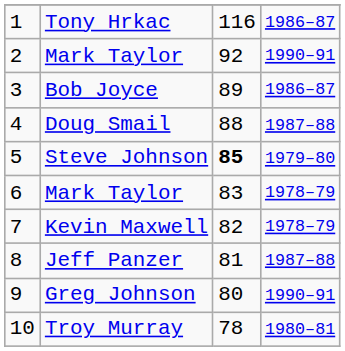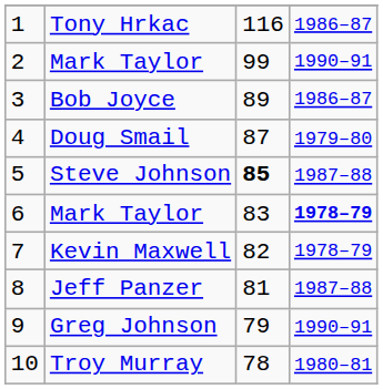 <table class="wikitable">
 <tr>
 </tr>
 <tr>
 <td>1</td>
 <td><a href='#'>Tony Hrkac</a></td>
 <td>116</td>
 <td style="font-size:80%;"><a href='#'>1986–87</a></td>
 </tr>
 <tr>
 <td>2</td>
 <td><a href='#'>Mark Taylor</a></td>
-<td>92</td>
+<td>99</td>
 <td style="font-size:80%;"><a href='#'>1990–91</a></td>
 </tr>
 <tr>
 <td>3</td>
 <td><a href='#'>Bob Joyce</a></td>
 <td>89</td>
 <td style="font-size:80%;"><a href='#'>1986–87</a></td>
 </tr>
 <tr>
 <td>4</td>
 <td><a href='#'>Doug Smail</a></td>
-<td>88</td>
-<td style="font-size:80%;"><a href='#'>1987–88</a></td>
+<td>87</td>
+<td style="font-size:80%;"><a href='#'>1979–80</a></td>
 </tr>
 <tr>
 <td>5</td>
 <td><a href='#'>Steve Johnson</a></td>
 <td><strong>85</strong></td>
-<td style="font-size:80%;"><a href='#'>1979–80</a></td>
+<td style="font-size:80%;"><a href='#'>1987–88</a></td>
 </tr>
 <tr>
 <td>6</td>
 <td><a href='#'>Mark Taylor</a></td>
 <td>83</td>
-<td style="font-size:80%;"><a href='#'>1978–79</a></td>
+<td style="font-size:80%;"><strong><a href='#'>1978–79</a></strong></td>
 </tr>
 <tr>
 <td>7</td>
 <td><a href='#'>Kevin Maxwell</a></td>
 <td>82</td>
 <td style="font-size:80%;"><a href='#'>1978–79</a></td>
 </tr>
 <tr>
 <td>8</td>
 <td><a href='#'>Jeff Panzer</a></td>
 <td>81</td>
 <td style="font-size:80%;"><a href='#'>1987–88</a></td>
 </tr>
 <tr>
 <td>9</td>
 <td><a href='#'>Greg Johnson</a></td>
-<td>80</td>
+<td>79</td>
 <td style="font-size:80%;"><a href='#'>1990–91</a></td>
 </tr>
 <tr>
 <td>10</td>
 <td><a href='#'>Troy Murray</a></td>
 <td>78</td>
 <td style="font-size:80%;"><a href='#'>1980–81</a></td>
 </tr>
 </table>
